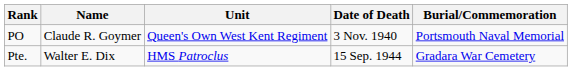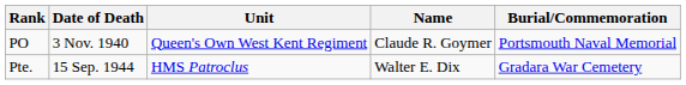 <table class="wikitable">
 <tr>
 <th>Rank</th>
+<th>Date of Death</th>
+<th>Unit</th>
 <th>Name</th>
-<th>Unit</th>
-<th>Date of Death</th>
 <th>Burial/Commemoration</th>
 </tr>
 <tr>
 <td>PO</td>
+<td>3 Nov. 1940</td>
+<td><a href='#'>Queen's Own West Kent Regiment</a></td>
 <td>Claude R. Goymer</td>
-<td><a href='#'>Queen's Own West Kent Regiment</a></td>
-<td>3 Nov. 1940</td>
 <td><a href='#'>Portsmouth Naval Memorial</a></td>
 </tr>
 <tr>
 <td>Pte.</td>
+<td>15 Sep. 1944</td>
+<td><a href='#'>HMS <em>Patroclus</em></a></td>
 <td>Walter E. Dix</td>
-<td><a href='#'>HMS <em>Patroclus</em></a></td>
-<td>15 Sep. 1944</td>
 <td><a href='#'>Gradara War Cemetery</a></td>
 </tr>
 </table>
